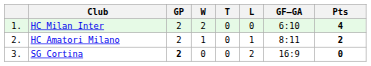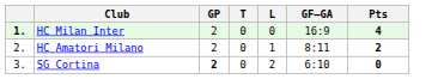 <table class="wikitable">
 <tr>
 <th width="30"></th>
 <th width="200">Club</th>
 <th width="30">GP</th>
-<th width="30">W</th>
 <th width="30">T</th>
 <th width="30">L</th>
 <th width="70">GF–GA</th>
 <th width="70">Pts</th>
 </tr>
 <tr bgcolor="#e6fae6" align="center">
-<td>1.</td>
+<td><strong>1.</strong></td>
 <td align="left"><a href='#'>HC Milan Inter</a></td>
-<td>2</td>
 <td>2</td>
 <td>0</td>
 <td>0</td>
-<td>6:10</td>
+<td>16:9</td>
 <td><strong>4</strong></td>
 </tr>
 <tr bgcolor="#FFFFFF" align="center">
 <td>2.</td>
 <td align="left"><a href='#'>HC Amatori Milano</a></td>
 <td>2</td>
-<td>1</td>
 <td>0</td>
 <td>1</td>
 <td>8:11</td>
 <td><strong>2</strong></td>
 </tr>
 <tr bgcolor="#FFFFFF" align="center">
 <td>3.</td>
 <td align="left"><a href='#'>SG Cortina</a></td>
 <td><strong>2</strong></td>
 <td>0</td>
-<td>0</td>
 <td>2</td>
-<td>16:9</td>
+<td>6:10</td>
 <td><strong>0</strong></td>
 </tr>
 </table>
